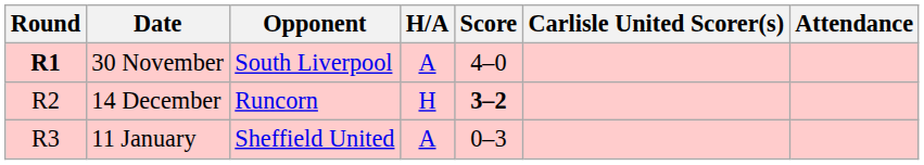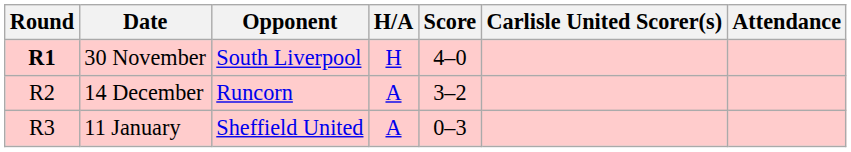 <table class="wikitable" style="text-align:center">
 <tr>
 <th>Round</th>
 <th>Date</th>
 <th>Opponent</th>
 <th>H/A</th>
 <th>Score</th>
 <th>Carlisle United Scorer(s)</th>
 <th>Attendance</th>
 </tr>
 <tr bgcolor=#FFCCCC>
 <td><strong>R1</strong></td>
 <td align=left>30 November</td>
 <td align=left><a href='#'>South Liverpool</a></td>
-<td><a href='#'>A</a></td>
+<td><a href='#'>H</a></td>
 <td>4–0</td>
 <td align=left></td>
 <td></td>
 </tr>
 <tr bgcolor=#FFCCCC>
 <td>R2</td>
 <td align=left>14 December</td>
 <td align=left><a href='#'>Runcorn</a></td>
-<td><a href='#'>H</a></td>
-<td><strong>3–2</strong></td>
+<td><a href='#'>A</a></td>
+<td>3–2</td>
 <td align=left></td>
 <td></td>
 </tr>
 <tr bgcolor=#FFCCCC>
 <td>R3</td>
 <td align=left>11 January</td>
 <td align=left><a href='#'>Sheffield United</a></td>
 <td><a href='#'>A</a></td>
 <td>0–3</td>
 <td align=left></td>
 <td></td>
 </tr>
 </table>
